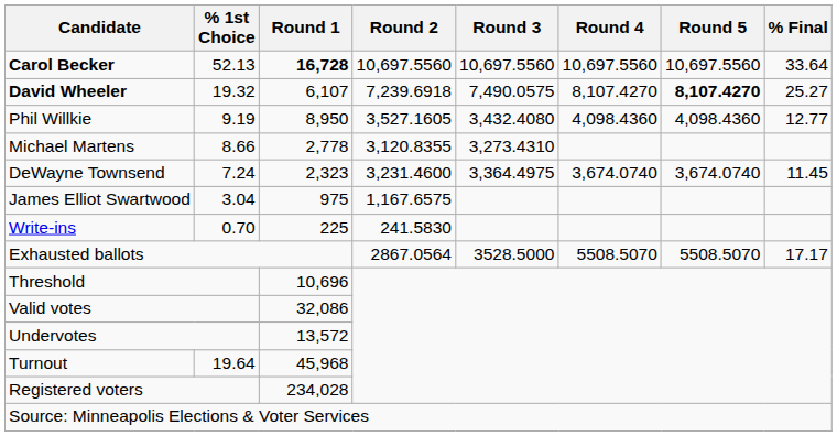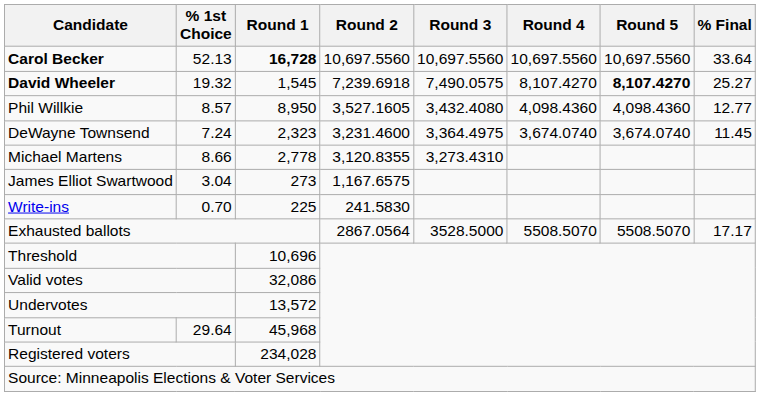 <table class="wikitable">
 <tr>
 <th>Candidate</th>
 <th>% 1st<br>Choice</th>
 <th style="width:80px">Round 1</th>
 <th style="width:80px">Round 2</th>
 <th style="width:80px">Round 3</th>
 <th style="width:80px">Round 4</th>
 <th style="width:80px">Round 5</th>
 <th>% Final</th>
 </tr>
 <tr>
 <td><strong>Carol Becker</strong></td>
 <td align="right">52.13</td>
 <td align="right"><strong>16,728</strong></td>
 <td align="right">10,697.5560</td>
 <td align="right">10,697.5560</td>
 <td align="right">10,697.5560</td>
 <td align="right">10,697.5560</td>
 <td align="right">33.64</td>
 </tr>
 <tr>
 <td><strong>David Wheeler</strong></td>
 <td align="right">19.32</td>
-<td align="right">6,107</td>
+<td align="right">1,545</td>
 <td align="right">7,239.6918</td>
 <td align="right">7,490.0575</td>
 <td align="right">8,107.4270</td>
 <td align="right"><strong>8,107.4270</strong></td>
 <td align="right">25.27</td>
 </tr>
 <tr>
 <td>Phil Willkie</td>
-<td align="right">9.19</td>
+<td align="right">8.57</td>
 <td align="right">8,950</td>
 <td align="right">3,527.1605</td>
 <td align="right">3,432.4080</td>
 <td align="right">4,098.4360</td>
 <td align="right">4,098.4360</td>
 <td align="right">12.77</td>
+</tr>
+<tr>
+<td>DeWayne Townsend</td>
+<td align="right">7.24</td>
+<td align="right">2,323</td>
+<td align="right">3,231.4600</td>
+<td align="right">3,364.4975</td>
+<td align="right">3,674.0740</td>
+<td align="right">3,674.0740</td>
+<td align="right">11.45</td>
 </tr>
 <tr>
 <td>Michael Martens</td>
 <td align="right">8.66</td>
 <td align="right">2,778</td>
 <td align="right">3,120.8355</td>
 <td align="right">3,273.4310</td>
 <td align="right"></td>
 <td align="right"></td>
 <td></td>
 </tr>
 <tr>
-<td>DeWayne Townsend</td>
-<td align="right">7.24</td>
-<td align="right">2,323</td>
-<td align="right">3,231.4600</td>
-<td align="right">3,364.4975</td>
-<td align="right">3,674.0740</td>
-<td align="right">3,674.0740</td>
-<td align="right">11.45</td>
-</tr>
-<tr>
 <td>James Elliot Swartwood</td>
 <td align="right">3.04</td>
-<td align="right">975</td>
+<td align="right">273</td>
 <td align="right">1,167.6575</td>
 <td align="right"></td>
 <td align="right"></td>
 <td align="right"></td>
 <td></td>
 </tr>
 <tr>
 <td><a href='#'>Write-ins</a></td>
 <td align="right">0.70</td>
 <td align="right">225</td>
 <td align="right">241.5830</td>
 <td align="right"></td>
 <td align="right"></td>
 <td align="right"></td>
 <td></td>
 </tr>
 <tr>
 <td colspan="3">Exhausted ballots</td>
 <td align="right">2867.0564</td>
 <td align="right">3528.5000</td>
 <td align="right">5508.5070</td>
 <td align="right">5508.5070</td>
 <td align="right">17.17</td>
 </tr>
 <tr>
 <td colspan="2">Threshold</td>
 <td align="right">10,696</td>
 <td colspan="5" rowspan="5"></td>
 </tr>
 <tr>
 <td colspan="2">Valid votes</td>
 <td align="right">32,086</td>
 </tr>
 <tr>
 <td colspan="2">Undervotes</td>
 <td align="right">13,572</td>
 </tr>
 <tr>
 <td>Turnout</td>
-<td align="right">19.64</td>
+<td align="right">29.64</td>
 <td align="right">45,968</td>
 </tr>
 <tr>
 <td colspan="2">Registered voters</td>
 <td align="right">234,028</td>
 </tr>
 <tr>
 <td colspan="8">Source: Minneapolis Elections & Voter Services</td>
 </tr>
 </table>
